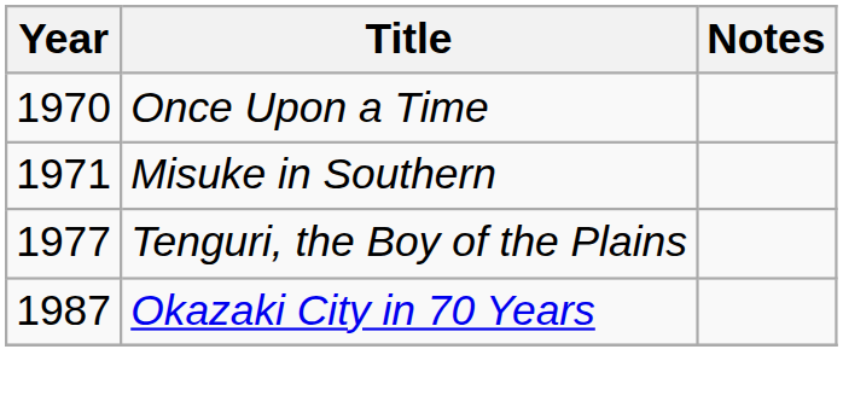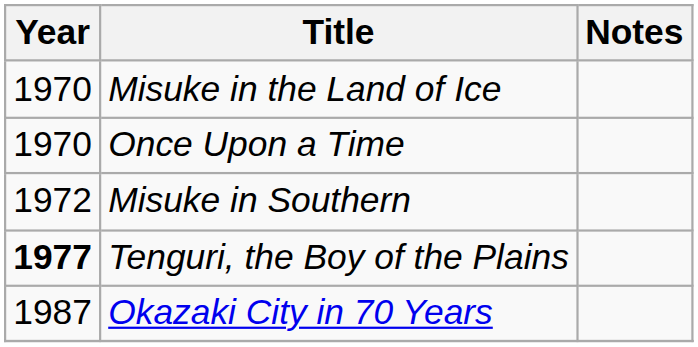 <table class="wikitable">
 <tr>
 <th>Year</th>
 <th>Title</th>
 <th>Notes</th>
 </tr>
 <tr>
 <td>1970</td>
+<td><em>Misuke in the Land of Ice</em></td>
+<td></td>
+</tr>
+<tr>
+<td>1970</td>
 <td><em>Once Upon a Time</em></td>
 <td></td>
 </tr>
 <tr>
-<td>1971</td>
+<td>1972</td>
 <td><em>Misuke in Southern</em></td>
 <td></td>
 </tr>
 <tr>
-<td>1977</td>
+<td><strong>1977</strong></td>
 <td><em>Tenguri, the Boy of the Plains</em></td>
 <td></td>
 </tr>
 <tr>
 <td>1987</td>
 <td><em><a href='#'>Okazaki City in 70 Years</a></em></td>
 <td></td>
 </tr>
 <tr>
 </tr>
 </table>
